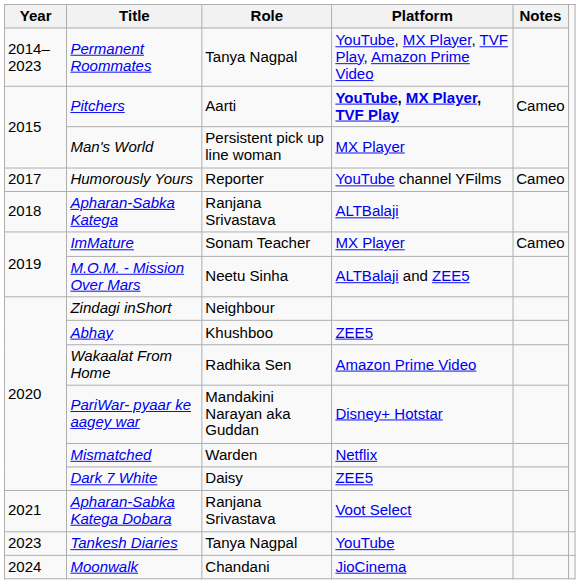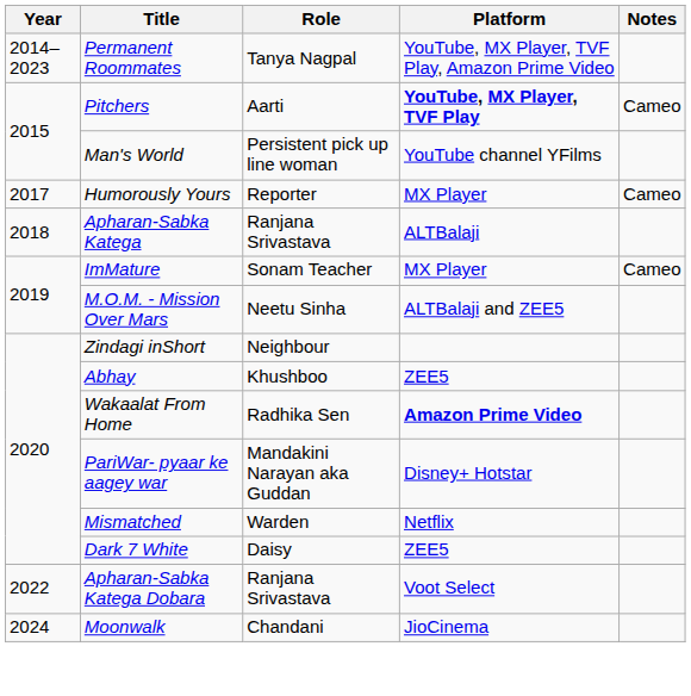 <table class="wikitable sortable">
 <tr>
 <th>Year</th>
 <th>Title</th>
 <th>Role</th>
 <th>Platform</th>
 <th>Notes</th>
 </tr>
 <tr>
 <td>2014– 2023</td>
 <td><em><a href='#'>Permanent Roommates</a></em></td>
 <td>Tanya Nagpal</td>
 <td><a href='#'>YouTube</a>, <a href='#'>MX Player</a>, <a href='#'>TVF Play</a>, <a href='#'>Amazon Prime Video</a></td>
 <td></td>
 </tr>
 <tr>
 <td rowspan="2">2015</td>
 <td><em><a href='#'>Pitchers</a></em></td>
 <td>Aarti</td>
 <td><strong><a href='#'>YouTube</a>, <a href='#'>MX Player</a>, <a href='#'>TVF Play</a></strong></td>
 <td>Cameo</td>
 </tr>
 <tr>
 <td><em>Man's World</em></td>
 <td>Persistent pick up line woman</td>
-<td><a href='#'>MX Player</a></td>
+<td><a href='#'>YouTube</a> channel YFilms</td>
 <td></td>
 </tr>
 <tr>
 <td>2017</td>
 <td><em>Humorously Yours</em></td>
 <td>Reporter</td>
-<td><a href='#'>YouTube</a> channel YFilms</td>
+<td><a href='#'>MX Player</a></td>
 <td>Cameo</td>
 </tr>
 <tr>
 <td>2018</td>
 <td><em><a href='#'>Apharan-Sabka Katega</a></em></td>
 <td>Ranjana Srivastava</td>
 <td><a href='#'>ALTBalaji</a></td>
 <td></td>
 </tr>
 <tr>
 <td rowspan="2">2019</td>
 <td><em><a href='#'>ImMature</a></em></td>
 <td>Sonam Teacher</td>
 <td><a href='#'>MX Player</a></td>
 <td>Cameo</td>
 </tr>
 <tr>
 <td><em><a href='#'>M.O.M. - Mission Over Mars</a></em></td>
 <td>Neetu Sinha</td>
 <td><a href='#'>ALTBalaji</a> and <a href='#'>ZEE5</a></td>
 <td></td>
 </tr>
 <tr>
 <td rowspan="6">2020</td>
 <td><em>Zindagi inShort</em></td>
 <td>Neighbour</td>
 <td></td>
 <td></td>
 </tr>
 <tr>
 <td><em><a href='#'>Abhay</a></em></td>
 <td>Khushboo</td>
 <td><a href='#'>ZEE5</a></td>
 <td></td>
 </tr>
 <tr>
 <td><em>Wakaalat From Home</em></td>
 <td>Radhika Sen</td>
-<td><a href='#'>Amazon Prime Video</a></td>
+<td><strong><a href='#'>Amazon Prime Video</a></strong></td>
 <td></td>
 </tr>
 <tr>
 <td><em><a href='#'>PariWar- pyaar ke aagey war</a></em></td>
 <td>Mandakini Narayan aka Guddan</td>
 <td><a href='#'>Disney+ Hotstar</a></td>
 <td></td>
 </tr>
 <tr>
 <td><em><a href='#'>Mismatched</a></em></td>
 <td>Warden</td>
 <td><a href='#'>Netflix</a></td>
 <td></td>
 </tr>
 <tr>
 <td><em><a href='#'>Dark 7 White</a></em></td>
 <td>Daisy</td>
 <td><a href='#'>ZEE5</a></td>
 <td></td>
 </tr>
 <tr>
-<td>2021</td>
+<td>2022</td>
 <td><em><a href='#'>Apharan-Sabka Katega Dobara</a></em></td>
 <td>Ranjana Srivastava</td>
 <td><a href='#'>Voot Select</a></td>
-<td></td>
-</tr>
-<tr>
-<td>2023</td>
-<td><em><a href='#'>Tankesh Diaries</a></em></td>
-<td>Tanya Nagpal</td>
-<td><a href='#'>YouTube</a></td>
-<td></td>
 <td></td>
 </tr>
 <tr>
 <td>2024</td>
 <td><em><a href='#'>Moonwalk</a></em></td>
 <td>Chandani</td>
 <td><a href='#'>JioCinema</a></td>
 <td></td>
 </tr>
 </table>
